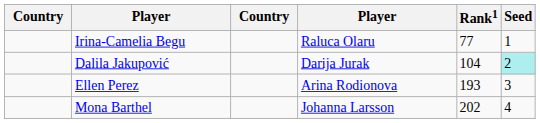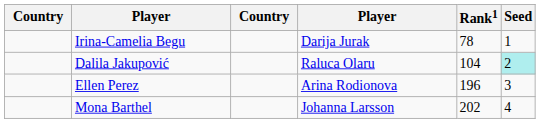 <table class="sortable wikitable">
 <tr>
 <th width="70">Country</th>
 <th width="175">Player</th>
 <th width="70">Country</th>
 <th width="175">Player</th>
 <th>Rank<sup>1</sup></th>
 <th>Seed</th>
 </tr>
 <tr>
 <td></td>
 <td><a href='#'>Irina-Camelia Begu</a></td>
 <td></td>
-<td><a href='#'>Raluca Olaru</a></td>
-<td>77</td>
+<td><a href='#'>Darija Jurak</a></td>
+<td>78</td>
 <td>1</td>
 </tr>
 <tr>
 <td></td>
 <td><a href='#'>Dalila Jakupović</a></td>
 <td></td>
-<td><a href='#'>Darija Jurak</a></td>
+<td><a href='#'>Raluca Olaru</a></td>
 <td>104</td>
 <td style="background: paleturquoise;">2</td>
 </tr>
 <tr>
 <td></td>
 <td><a href='#'>Ellen Perez</a></td>
 <td></td>
 <td><a href='#'>Arina Rodionova</a></td>
-<td>193</td>
+<td>196</td>
 <td>3</td>
 </tr>
 <tr>
 <td></td>
 <td><a href='#'>Mona Barthel</a></td>
 <td></td>
 <td><a href='#'>Johanna Larsson</a></td>
 <td>202</td>
 <td>4</td>
 </tr>
 </table>
